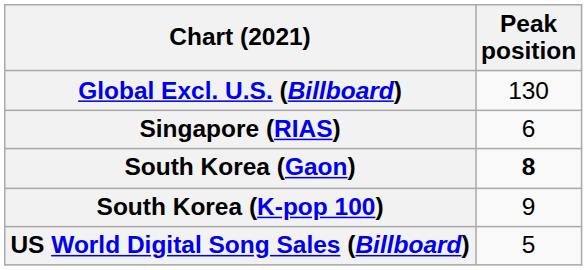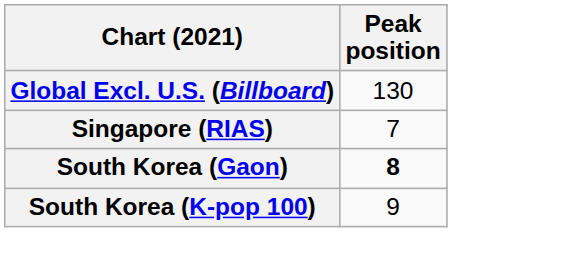 <table class="wikitable sortable plainrowheaders" style="text-align:center">
 <tr>
 <th scope="col">Chart (2021)</th>
 <th scope="col">Peak<br>position</th>
 </tr>
 <tr>
 <th scope="row"><a href='#'>Global Excl. U.S.</a> (<em><a href='#'>Billboard</a></em>)</th>
 <td>130</td>
 </tr>
 <tr>
 <th scope="row">Singapore (<a href='#'>RIAS</a>)</th>
-<td>6</td>
+<td>7</td>
 </tr>
 <tr>
 <th scope="row">South Korea (<a href='#'>Gaon</a>)</th>
 <td><strong>8</strong></td>
 </tr>
 <tr>
 <th scope="row">South Korea (<a href='#'>K-pop 100</a>)</th>
 <td>9</td>
 </tr>
-<tr>
-<th scope="row">US <a href='#'>World Digital Song Sales</a> (<em><a href='#'>Billboard</a></em>)</th>
-<td>5</td>
-</tr>
 </table>
